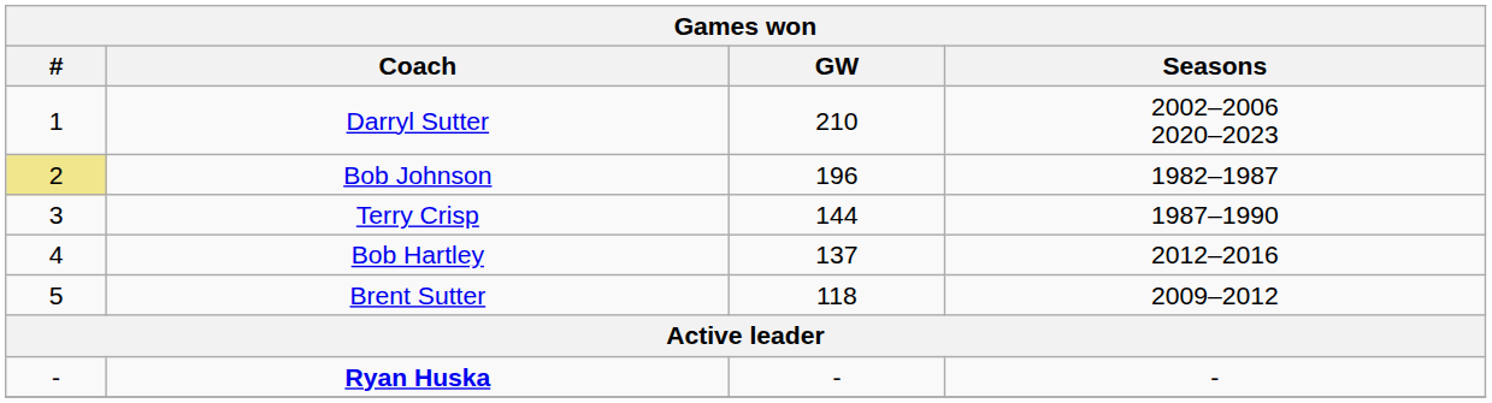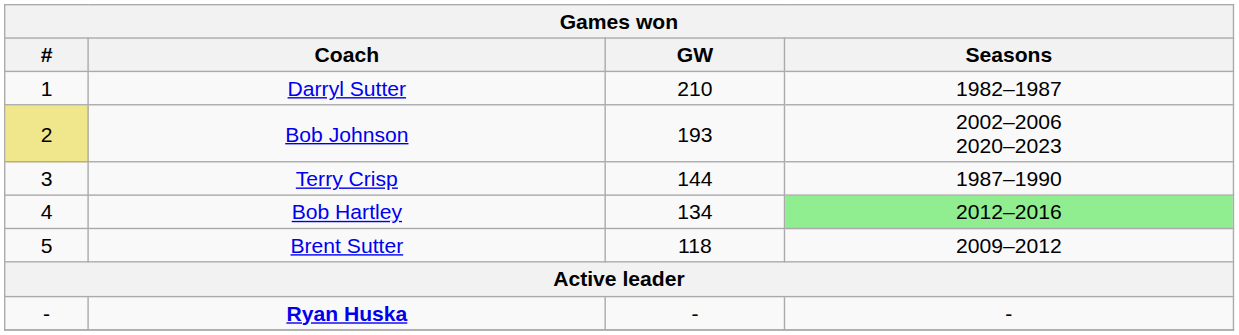 <table class="wikitable" style="text-align: center; font-size: 95%" width="70%">
 <tr>
 <th colspan="4">Games won</th>
 </tr>
 <tr>
 <th>#</th>
 <th>Coach</th>
 <th>GW</th>
 <th>Seasons</th>
 </tr>
 <tr>
 <td>1</td>
 <td><a href='#'>Darryl Sutter</a></td>
 <td>210</td>
-<td>2002–2006<br>2020–2023</td>
+<td>1982–1987</td>
 </tr>
 <tr>
 <td style="background: khaki;">2</td>
 <td><a href='#'>Bob Johnson</a></td>
-<td>196</td>
-<td>1982–1987</td>
+<td>193</td>
+<td>2002–2006<br>2020–2023</td>
 </tr>
 <tr>
 <td>3</td>
 <td><a href='#'>Terry Crisp</a></td>
 <td>144</td>
 <td>1987–1990</td>
 </tr>
 <tr>
 <td>4</td>
 <td><a href='#'>Bob Hartley</a></td>
-<td>137</td>
-<td>2012–2016</td>
+<td>134</td>
+<td style="background: lightgreen;">2012–2016</td>
 </tr>
 <tr>
 <td>5</td>
 <td><a href='#'>Brent Sutter</a></td>
 <td>118</td>
 <td>2009–2012</td>
 </tr>
 <tr>
 <th colspan="4">Active leader</th>
 </tr>
 <tr>
 <td>-</td>
 <td><strong><a href='#'>Ryan Huska</a></strong></td>
 <td>-</td>
 <td>-</td>
 </tr>
 <tr>
 </tr>
 </table>
